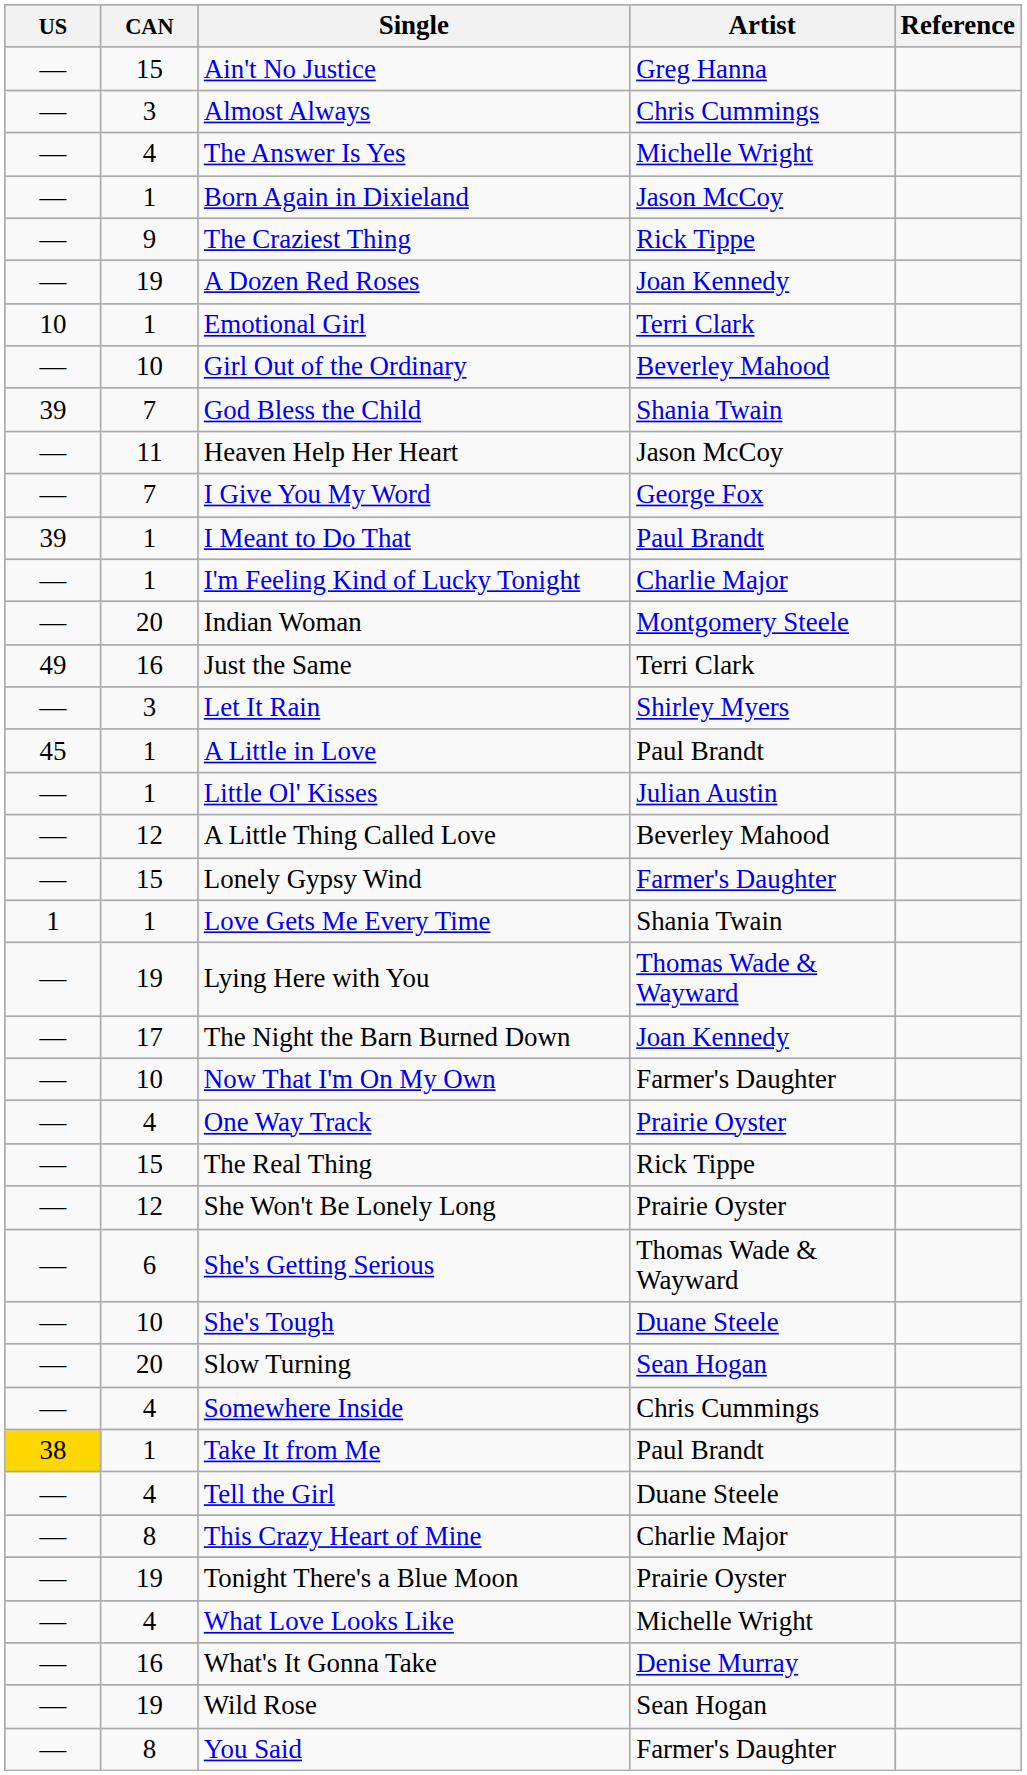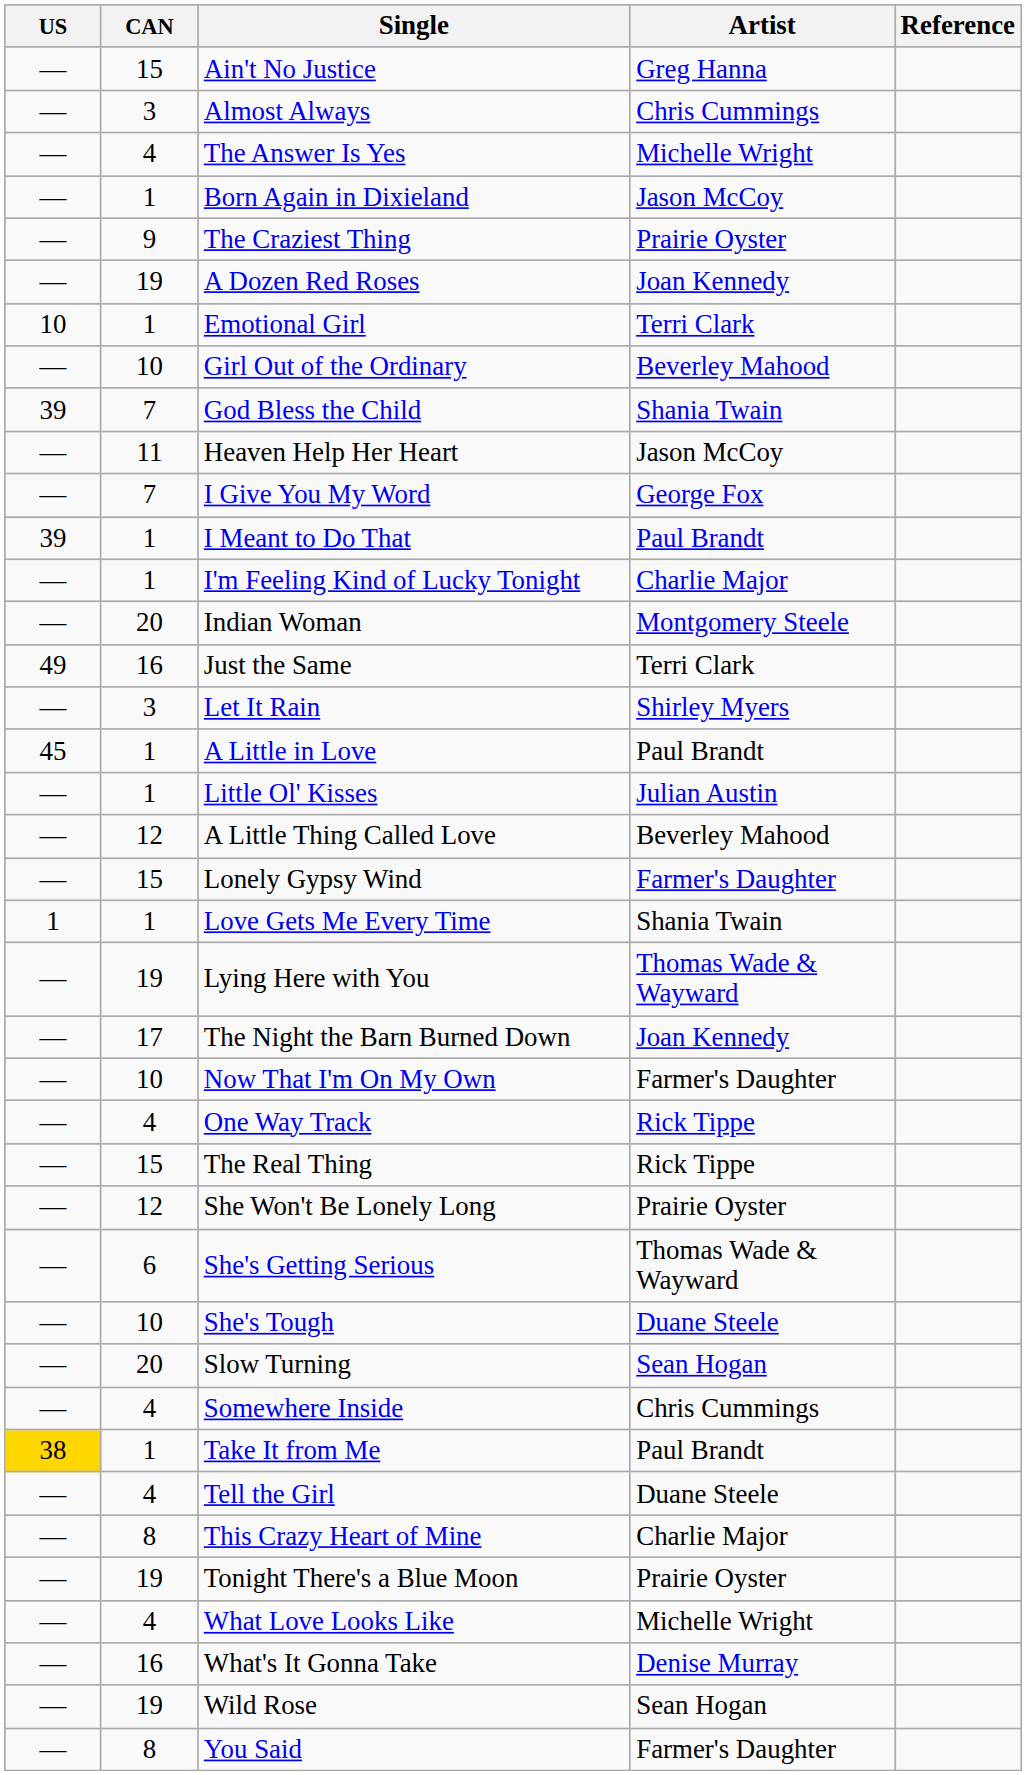 <table class="wikitable sortable">
 <tr>
 <th width="50"><small>US</small></th>
 <th width="50"><small>CAN</small></th>
 <th width="250">Single</th>
 <th width="150">Artist</th>
 <th>Reference</th>
 </tr>
 <tr>
 <td align="center">—</td>
 <td align="center">15</td>
 <td><a href='#'>Ain't No Justice</a></td>
 <td><a href='#'>Greg Hanna</a></td>
 <td></td>
 </tr>
 <tr>
 <td align="center">—</td>
 <td align="center">3</td>
 <td><a href='#'>Almost Always</a></td>
 <td><a href='#'>Chris Cummings</a></td>
 <td></td>
 </tr>
 <tr>
 <td align="center">—</td>
 <td align="center">4</td>
 <td><a href='#'>The Answer Is Yes</a></td>
 <td><a href='#'>Michelle Wright</a></td>
 <td></td>
 </tr>
 <tr>
 <td align="center">—</td>
 <td align="center">1</td>
 <td><a href='#'>Born Again in Dixieland</a></td>
 <td><a href='#'>Jason McCoy</a></td>
 <td></td>
 </tr>
 <tr>
 <td align="center">—</td>
 <td align="center">9</td>
 <td><a href='#'>The Craziest Thing</a></td>
-<td><a href='#'>Rick Tippe</a></td>
+<td><a href='#'>Prairie Oyster</a></td>
 <td></td>
 </tr>
 <tr>
 <td align="center">—</td>
 <td align="center">19</td>
 <td><a href='#'>A Dozen Red Roses</a></td>
 <td><a href='#'>Joan Kennedy</a></td>
 <td></td>
 </tr>
 <tr>
 <td align="center">10</td>
 <td align="center">1</td>
 <td><a href='#'>Emotional Girl</a></td>
 <td><a href='#'>Terri Clark</a></td>
 <td></td>
 </tr>
 <tr>
 <td align="center">—</td>
 <td align="center">10</td>
 <td><a href='#'>Girl Out of the Ordinary</a></td>
 <td><a href='#'>Beverley Mahood</a></td>
 <td></td>
 </tr>
 <tr>
 <td align="center">39</td>
 <td align="center">7</td>
 <td><a href='#'>God Bless the Child</a></td>
 <td><a href='#'>Shania Twain</a></td>
 <td></td>
 </tr>
 <tr>
 <td align="center">—</td>
 <td align="center">11</td>
 <td>Heaven Help Her Heart</td>
 <td>Jason McCoy</td>
 <td></td>
 </tr>
 <tr>
 <td align="center">—</td>
 <td align="center">7</td>
 <td><a href='#'>I Give You My Word</a></td>
 <td><a href='#'>George Fox</a></td>
 <td></td>
 </tr>
 <tr>
 <td align="center">39</td>
 <td align="center">1</td>
 <td><a href='#'>I Meant to Do That</a></td>
 <td><a href='#'>Paul Brandt</a></td>
 <td></td>
 </tr>
 <tr>
 <td align="center">—</td>
 <td align="center">1</td>
 <td><a href='#'>I'm Feeling Kind of Lucky Tonight</a></td>
 <td><a href='#'>Charlie Major</a></td>
 <td></td>
 </tr>
 <tr>
 <td align="center">—</td>
 <td align="center">20</td>
 <td>Indian Woman</td>
 <td><a href='#'>Montgomery Steele</a></td>
 <td></td>
 </tr>
 <tr>
 <td align="center">49</td>
 <td align="center">16</td>
 <td>Just the Same</td>
 <td>Terri Clark</td>
 <td></td>
 </tr>
 <tr>
 <td align="center">—</td>
 <td align="center">3</td>
 <td><a href='#'>Let It Rain</a></td>
 <td><a href='#'>Shirley Myers</a></td>
 <td></td>
 </tr>
 <tr>
 <td align="center">45</td>
 <td align="center">1</td>
 <td><a href='#'>A Little in Love</a></td>
 <td>Paul Brandt</td>
 <td></td>
 </tr>
 <tr>
 <td align="center">—</td>
 <td align="center">1</td>
 <td><a href='#'>Little Ol' Kisses</a></td>
 <td><a href='#'>Julian Austin</a></td>
 <td></td>
 </tr>
 <tr>
 <td align="center">—</td>
 <td align="center">12</td>
 <td>A Little Thing Called Love</td>
 <td>Beverley Mahood</td>
 <td></td>
 </tr>
 <tr>
 <td align="center">—</td>
 <td align="center">15</td>
 <td>Lonely Gypsy Wind</td>
 <td><a href='#'>Farmer's Daughter</a></td>
 <td></td>
 </tr>
 <tr>
 <td align="center">1</td>
 <td align="center">1</td>
 <td><a href='#'>Love Gets Me Every Time</a></td>
 <td>Shania Twain</td>
 <td></td>
 </tr>
 <tr>
 <td align="center">—</td>
 <td align="center">19</td>
 <td>Lying Here with You</td>
 <td><a href='#'>Thomas Wade & Wayward</a></td>
 <td></td>
 </tr>
 <tr>
 <td align="center">—</td>
 <td align="center">17</td>
 <td>The Night the Barn Burned Down</td>
 <td><a href='#'>Joan Kennedy</a></td>
 <td></td>
 </tr>
 <tr>
 <td align="center">—</td>
 <td align="center">10</td>
 <td><a href='#'>Now That I'm On My Own</a></td>
 <td>Farmer's Daughter</td>
 <td></td>
 </tr>
 <tr>
 <td align="center">—</td>
 <td align="center">4</td>
 <td><a href='#'>One Way Track</a></td>
-<td><a href='#'>Prairie Oyster</a></td>
+<td><a href='#'>Rick Tippe</a></td>
 <td></td>
 </tr>
 <tr>
 <td align="center">—</td>
 <td align="center">15</td>
 <td>The Real Thing</td>
 <td>Rick Tippe</td>
 <td></td>
 </tr>
 <tr>
 <td align="center">—</td>
 <td align="center">12</td>
 <td>She Won't Be Lonely Long</td>
 <td>Prairie Oyster</td>
 <td></td>
 </tr>
 <tr>
 <td align="center">—</td>
 <td align="center">6</td>
 <td><a href='#'>She's Getting Serious</a></td>
 <td>Thomas Wade & Wayward</td>
 <td></td>
 </tr>
 <tr>
 <td align="center">—</td>
 <td align="center">10</td>
 <td><a href='#'>She's Tough</a></td>
 <td><a href='#'>Duane Steele</a></td>
 <td></td>
 </tr>
 <tr>
 <td align="center">—</td>
 <td align="center">20</td>
 <td>Slow Turning</td>
 <td><a href='#'>Sean Hogan</a></td>
 <td></td>
 </tr>
 <tr>
 <td align="center">—</td>
 <td align="center">4</td>
 <td><a href='#'>Somewhere Inside</a></td>
 <td>Chris Cummings</td>
 <td></td>
 </tr>
 <tr>
 <td align="center" style="background: gold;">38</td>
 <td align="center">1</td>
 <td><a href='#'>Take It from Me</a></td>
 <td>Paul Brandt</td>
 <td></td>
 </tr>
 <tr>
 <td align="center">—</td>
 <td align="center">4</td>
 <td><a href='#'>Tell the Girl</a></td>
 <td>Duane Steele</td>
 <td></td>
 </tr>
 <tr>
 <td align="center">—</td>
 <td align="center">8</td>
 <td><a href='#'>This Crazy Heart of Mine</a></td>
 <td>Charlie Major</td>
 <td></td>
 </tr>
 <tr>
 <td align="center">—</td>
 <td align="center">19</td>
 <td>Tonight There's a Blue Moon</td>
 <td>Prairie Oyster</td>
 <td></td>
 </tr>
 <tr>
 <td align="center">—</td>
 <td align="center">4</td>
 <td><a href='#'>What Love Looks Like</a></td>
 <td>Michelle Wright</td>
 <td></td>
 </tr>
 <tr>
 <td align="center">—</td>
 <td align="center">16</td>
 <td>What's It Gonna Take</td>
 <td><a href='#'>Denise Murray</a></td>
 <td></td>
 </tr>
 <tr>
 <td align="center">—</td>
 <td align="center">19</td>
 <td>Wild Rose</td>
 <td>Sean Hogan</td>
 <td></td>
 </tr>
 <tr>
 <td align="center">—</td>
 <td align="center">8</td>
 <td><a href='#'>You Said</a></td>
 <td>Farmer's Daughter</td>
 <td></td>
 </tr>
 </table>
